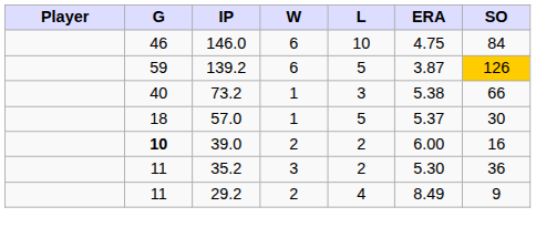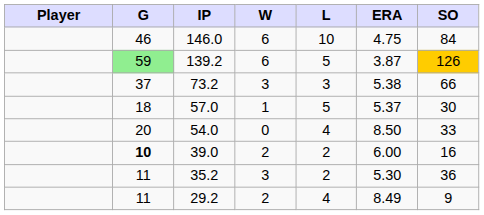 <table class="wikitable sortable">
 <tr>
 <th style="background:#ddf; width:16%;">Player</th>
 <th style="background:#ddf; width:9%;">G</th>
 <th style="background:#ddf; width:9%;">IP</th>
 <th style="background:#ddf; width:9%;">W</th>
 <th style="background:#ddf; width:9%;">L</th>
 <th style="background:#ddf; width:9%;">ERA</th>
 <th style="background:#ddf; width:9%;">SO</th>
 </tr>
 <tr style="text-align:center;">
 <td></td>
 <td>46</td>
 <td>146.0</td>
 <td>6</td>
 <td>10</td>
 <td>4.75</td>
 <td>84</td>
 </tr>
 <tr style="text-align:center;">
 <td></td>
-<td>59</td>
+<td style="background: lightgreen;">59</td>
 <td>139.2</td>
 <td>6</td>
 <td>5</td>
 <td>3.87</td>
 <td bgcolor="#FFCC00">126</td>
 </tr>
 <tr style="text-align:center;">
 <td></td>
-<td>40</td>
+<td>37</td>
 <td>73.2</td>
-<td>1</td>
+<td>3</td>
 <td>3</td>
 <td>5.38</td>
 <td>66</td>
 </tr>
 <tr style="text-align:center;">
 <td></td>
 <td>18</td>
 <td>57.0</td>
 <td>1</td>
 <td>5</td>
 <td>5.37</td>
 <td>30</td>
+</tr>
+<tr style="text-align:center;">
+<td></td>
+<td>20</td>
+<td>54.0</td>
+<td>0</td>
+<td>4</td>
+<td>8.50</td>
+<td>33</td>
 </tr>
 <tr style="text-align:center;">
 <td></td>
 <td><strong>10</strong></td>
 <td>39.0</td>
 <td>2</td>
 <td>2</td>
 <td>6.00</td>
 <td>16</td>
 </tr>
 <tr style="text-align:center;">
 <td></td>
 <td>11</td>
 <td>35.2</td>
 <td>3</td>
 <td>2</td>
 <td>5.30</td>
 <td>36</td>
 </tr>
 <tr style="text-align:center;">
 <td></td>
 <td>11</td>
 <td>29.2</td>
 <td>2</td>
 <td>4</td>
 <td>8.49</td>
 <td>9</td>
 </tr>
 </table>
